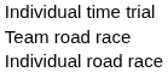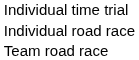 <table>
 <tr>
 <td>Individual time trial<br></td>
+<td></td>
+<td></td>
+<td></td>
+</tr>
+<tr>
+<td>Individual road race<br></td>
 <td></td>
 <td></td>
 <td></td>
 </tr>
 <tr>
 <td>Team road race<br></td>
 <td></td>
 <td></td>
 <td></td>
 </tr>
-<tr>
-<td>Individual road race<br></td>
-<td></td>
-<td></td>
-<td></td>
-</tr>
 </table>
